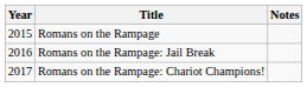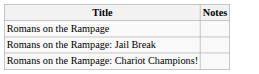 <table class="wikitable">
 <tr>
-<th>Year</th>
 <th>Title</th>
 <th>Notes</th>
 </tr>
 <tr>
-<td>2015</td>
 <td>Romans on the Rampage</td>
 <td></td>
 </tr>
 <tr>
-<td>2016</td>
 <td>Romans on the Rampage: Jail Break</td>
 <td></td>
 </tr>
 <tr>
-<td>2017</td>
 <td>Romans on the Rampage: Chariot Champions!</td>
 <td></td>
 </tr>
 </table>
